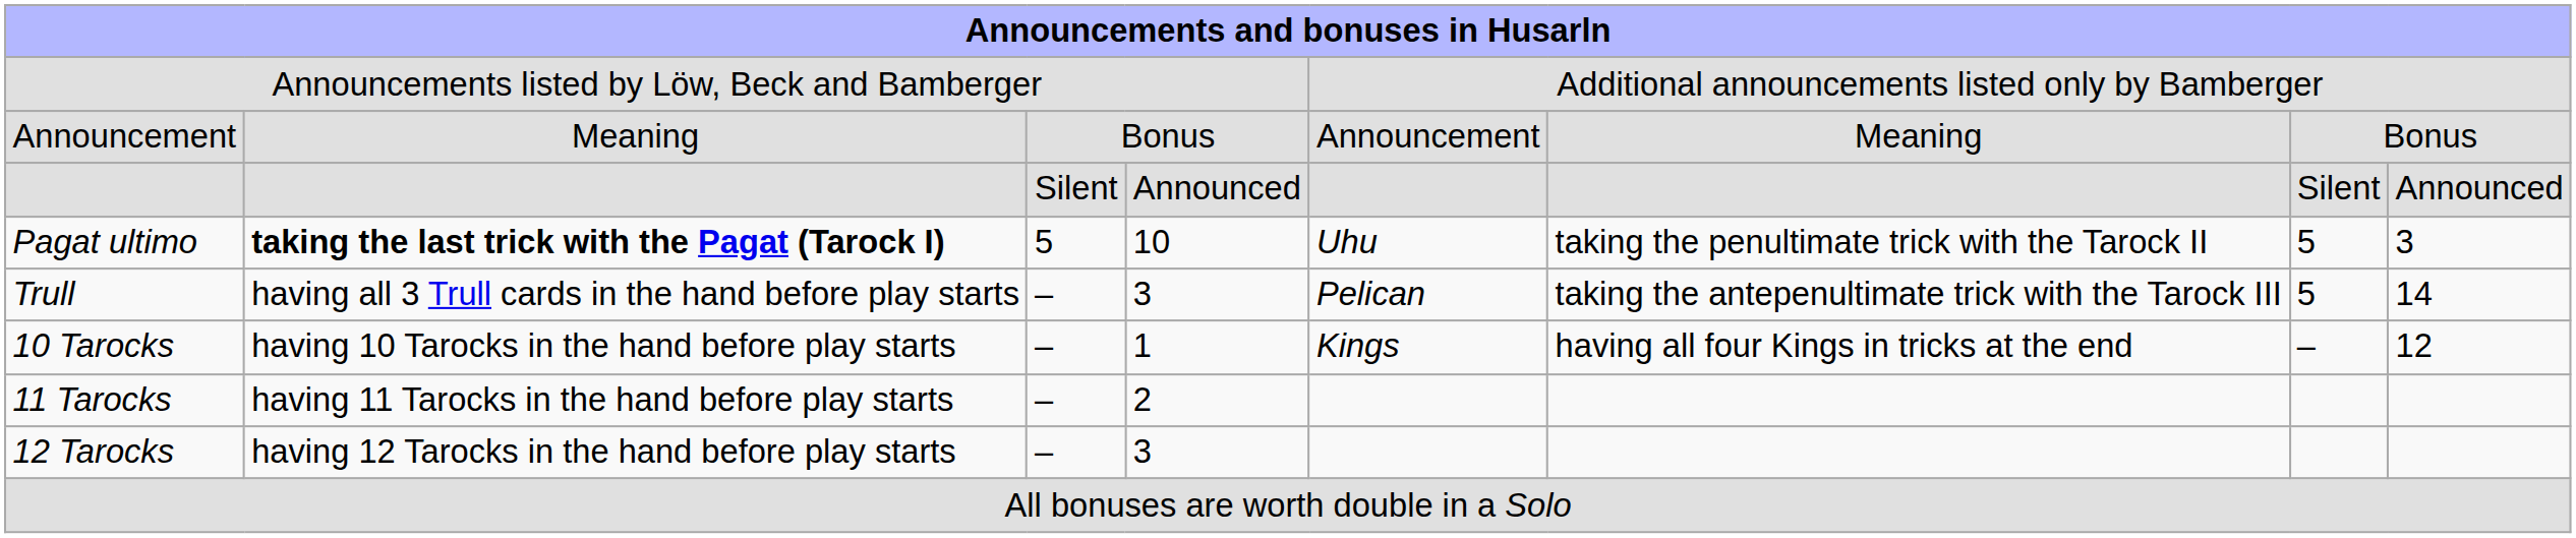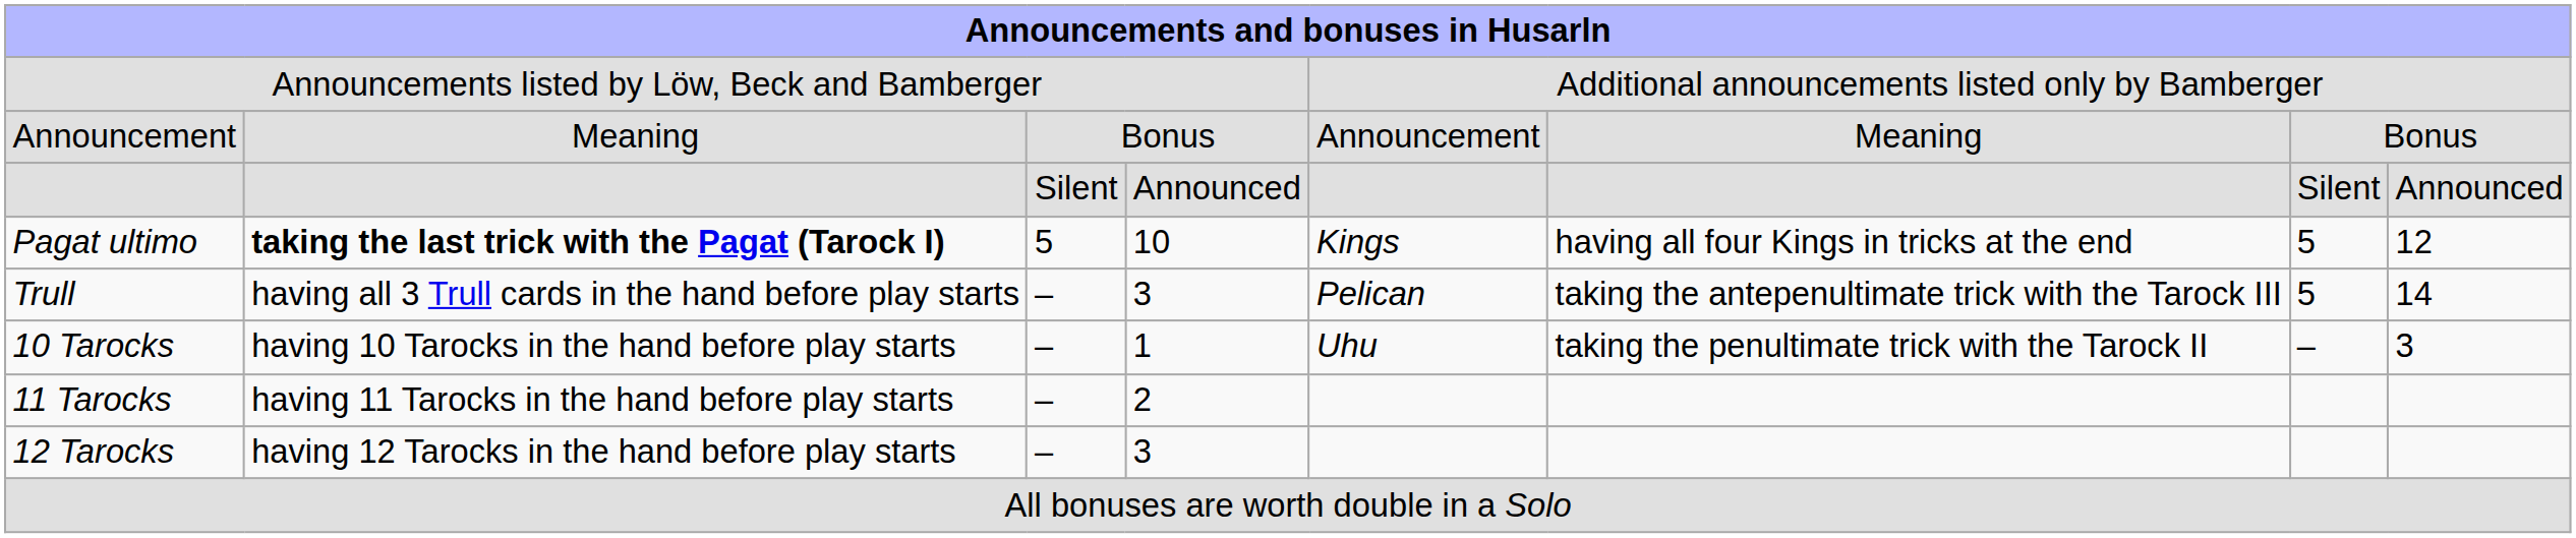 <table class="wikitable">
 <tr>
 <td style="background:#B3B7FF" colspan="8" align="center"><strong>Announcements and bonuses in Husarln</strong></td>
 </tr>
 <tr>
 <td style="background:#E0E0E0" align="center" colspan="4">Announcements listed by Löw, Beck and Bamberger</td>
 <td style="background:#E0E0E0" align="center" colspan="4">Additional announcements listed only by Bamberger</td>
 </tr>
 <tr>
 <td style="background:#E0E0E0" align="center">Announcement</td>
 <td style="background:#E0E0E0" align="center">Meaning</td>
 <td style="background:#E0E0E0" align="center" colspan="2">Bonus</td>
 <td style="background:#E0E0E0" align="center">Announcement</td>
 <td style="background:#E0E0E0" align="center">Meaning</td>
 <td style="background:#E0E0E0" align="center" colspan="2">Bonus</td>
 </tr>
 <tr>
 <td style="background:#E0E0E0" align="center"></td>
 <td style="background:#E0E0E0" align="center"></td>
 <td style="background:#E0E0E0" align="center">Silent</td>
 <td style="background:#E0E0E0" align="center">Announced</td>
 <td style="background:#E0E0E0" align="center"></td>
 <td style="background:#E0E0E0" align="center"></td>
 <td style="background:#E0E0E0" align="center">Silent</td>
 <td style="background:#E0E0E0" align="center">Announced</td>
 </tr>
 <tr>
 <td><em>Pagat ultimo</em></td>
 <td><strong>taking the last trick with the <a href='#'>Pagat</a> (Tarock I)</strong></td>
 <td>5</td>
 <td>10</td>
-<td><em>Uhu</em></td>
-<td>taking the penultimate trick with the Tarock II</td>
+<td><em>Kings</em></td>
+<td>having all four Kings in tricks at the end</td>
 <td>5</td>
-<td>3</td>
+<td>12</td>
 </tr>
 <tr>
 <td><em>Trull</em></td>
 <td>having all 3 <a href='#'>Trull</a> cards in the hand before play starts</td>
 <td>–</td>
 <td>3</td>
 <td><em>Pelican</em></td>
 <td>taking the antepenultimate trick with the Tarock III</td>
 <td>5</td>
 <td>14</td>
 </tr>
 <tr>
 <td><em>10 Tarocks</em></td>
 <td>having 10 Tarocks in the hand before play starts</td>
 <td>–</td>
 <td>1</td>
-<td><em>Kings</em></td>
-<td>having all four Kings in tricks at the end</td>
+<td><em>Uhu</em></td>
+<td>taking the penultimate trick with the Tarock II</td>
 <td>–</td>
-<td>12</td>
+<td>3</td>
 </tr>
 <tr>
 <td><em>11 Tarocks</em></td>
 <td>having 11 Tarocks in the hand before play starts</td>
 <td>–</td>
 <td>2</td>
 <td></td>
 <td></td>
 <td></td>
 <td></td>
 </tr>
 <tr>
 <td><em>12 Tarocks</em></td>
 <td>having 12 Tarocks in the hand before play starts</td>
 <td>–</td>
 <td>3</td>
 <td></td>
 <td></td>
 <td></td>
 <td></td>
 </tr>
 <tr>
 <td style="background:#E0E0E0" align="center" colspan="8">All bonuses are worth double in a <em>Solo</em></td>
 </tr>
 </table>
